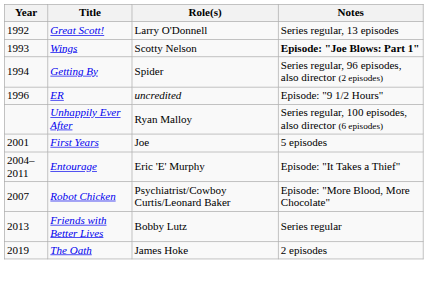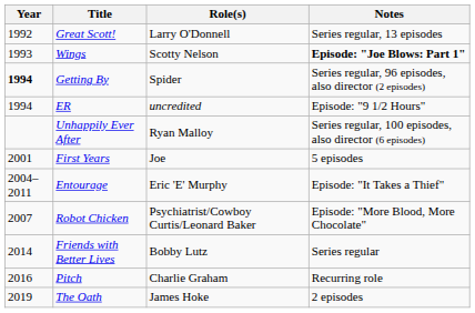 <table class = "wikitable sortable">
 <tr>
 <th>Year</th>
 <th>Title</th>
 <th>Role(s)</th>
 <th class = "unsortable">Notes</th>
 </tr>
 <tr>
 <td>1992</td>
 <td><em><a href='#'>Great Scott!</a></em></td>
 <td>Larry O'Donnell</td>
 <td>Series regular, 13 episodes</td>
 </tr>
 <tr>
 <td>1993</td>
 <td><em><a href='#'>Wings</a></em></td>
 <td>Scotty Nelson</td>
 <td><strong>Episode: "Joe Blows: Part 1"</strong></td>
 </tr>
 <tr>
-<td>1994</td>
+<td><strong>1994</strong></td>
 <td><em><a href='#'>Getting By</a></em></td>
 <td>Spider</td>
 <td>Series regular, 96 episodes, also director <small>(2 episodes)</small></td>
 </tr>
 <tr>
-<td>1996</td>
+<td>1994</td>
 <td><em><a href='#'>ER</a></em></td>
 <td><em>uncredited</em></td>
 <td>Episode: "9 1/2 Hours"</td>
 </tr>
 <tr>
 <td></td>
 <td><em><a href='#'>Unhappily Ever After</a></em></td>
 <td>Ryan Malloy</td>
 <td>Series regular, 100 episodes, also director <small>(6 episodes)</small></td>
 </tr>
 <tr>
 <td>2001</td>
 <td><em><a href='#'>First Years</a></em></td>
 <td>Joe</td>
 <td>5 episodes</td>
 </tr>
 <tr>
 <td>2004–2011</td>
 <td><em><a href='#'>Entourage</a></em></td>
 <td>Eric 'E' Murphy</td>
 <td>Episode: "It Takes a Thief"</td>
 </tr>
 <tr>
 <td>2007</td>
 <td><em><a href='#'>Robot Chicken</a></em></td>
 <td>Psychiatrist/Cowboy Curtis/Leonard Baker</td>
 <td>Episode: "More Blood, More Chocolate"</td>
 </tr>
 <tr>
-<td>2013</td>
+<td>2014</td>
 <td><em><a href='#'>Friends with Better Lives</a></em></td>
 <td>Bobby Lutz</td>
 <td>Series regular</td>
+</tr>
+<tr>
+<td>2016</td>
+<td><em><a href='#'>Pitch</a></em></td>
+<td>Charlie Graham</td>
+<td>Recurring role</td>
 </tr>
 <tr>
 <td>2019</td>
 <td><em><a href='#'>The Oath</a></em></td>
 <td>James Hoke</td>
 <td>2 episodes</td>
 </tr>
 </table>
